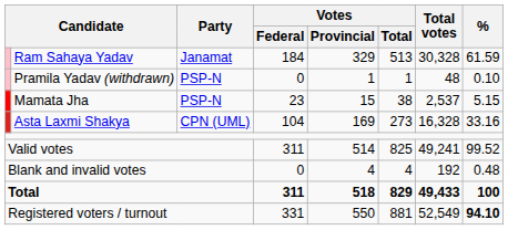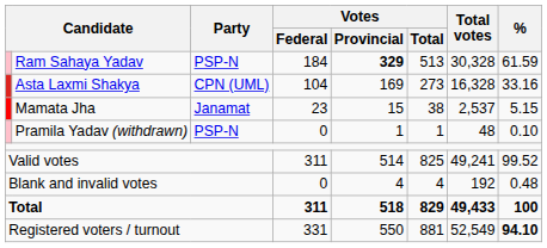 <table class="wikitable centre" style=text-align:right>
 <tr>
 <th colspan=2 rowspan=2 scope=col>Candidate</th>
 <th scope=col rowspan=2>Party</th>
 <th colspan=3>Votes</th>
 <th scope=col rowspan=2>Total<br>votes</th>
 <th scope=col rowspan=2>%</th>
 </tr>
 <tr>
 <th>Federal</th>
 <th>Provincial</th>
 <th>Total</th>
 </tr>
 <tr>
 <td bgcolor="#FFC0CB"></td>
 <td align="left"><a href='#'>Ram Sahaya Yadav</a></td>
-<td align=left><a href='#'>Janamat</a></td>
+<td align="left"><a href='#'>PSP-N</a></td>
 <td>184</td>
-<td>329</td>
+<td><strong>329</strong></td>
 <td>513</td>
 <td>30,328</td>
 <td>61.59</td>
+</tr>
+<tr>
+<td bgcolor=#DC241F></td>
+<td align=left><a href='#'>Asta Laxmi Shakya</a></td>
+<td align=left><a href='#'>CPN (UML)</a></td>
+<td>104</td>
+<td>169</td>
+<td>273</td>
+<td>16,328</td>
+<td>33.16</td>
+</tr>
+<tr>
+<td bgcolor=#FD0001></td>
+<td align=left>Mamata Jha</td>
+<td align=left><a href='#'>Janamat</a></td>
+<td>23</td>
+<td>15</td>
+<td>38</td>
+<td>2,537</td>
+<td>5.15</td>
 </tr>
 <tr>
 <td bgcolor=#FFC0CB></td>
 <td align=left>Pramila Yadav <em>(withdrawn)</em></td>
 <td align=left><a href='#'>PSP-N</a></td>
 <td>0</td>
 <td>1</td>
 <td>1</td>
 <td>48</td>
 <td>0.10</td>
-</tr>
-<tr>
-<td bgcolor=#FD0001></td>
-<td align=left>Mamata Jha</td>
-<td align="left"><a href='#'>PSP-N</a></td>
-<td>23</td>
-<td>15</td>
-<td>38</td>
-<td>2,537</td>
-<td>5.15</td>
-</tr>
-<tr>
-<td bgcolor=#DC241F></td>
-<td align=left><a href='#'>Asta Laxmi Shakya</a></td>
-<td align=left><a href='#'>CPN (UML)</a></td>
-<td>104</td>
-<td>169</td>
-<td>273</td>
-<td>16,328</td>
-<td>33.16</td>
 </tr>
 <tr>
 <td colspan=8></td>
 </tr>
 <tr>
 <td align=left colspan=3>Valid votes</td>
 <td>311</td>
 <td>514</td>
 <td>825</td>
 <td>49,241</td>
 <td>99.52</td>
 </tr>
 <tr>
 <td align=left colspan=3>Blank and invalid votes</td>
 <td>0</td>
 <td>4</td>
 <td>4</td>
 <td>192</td>
 <td>0.48</td>
 </tr>
 <tr style=font-weight:bold>
 <td align=left colspan=3>Total</td>
 <td>311</td>
 <td>518</td>
 <td>829</td>
 <td>49,433</td>
 <td>100</td>
 </tr>
 <tr>
 <td align=left colspan=3>Registered voters / turnout</td>
 <td>331</td>
 <td>550</td>
 <td>881</td>
 <td>52,549</td>
 <td><strong>94.10</strong></td>
 </tr>
 </table>
